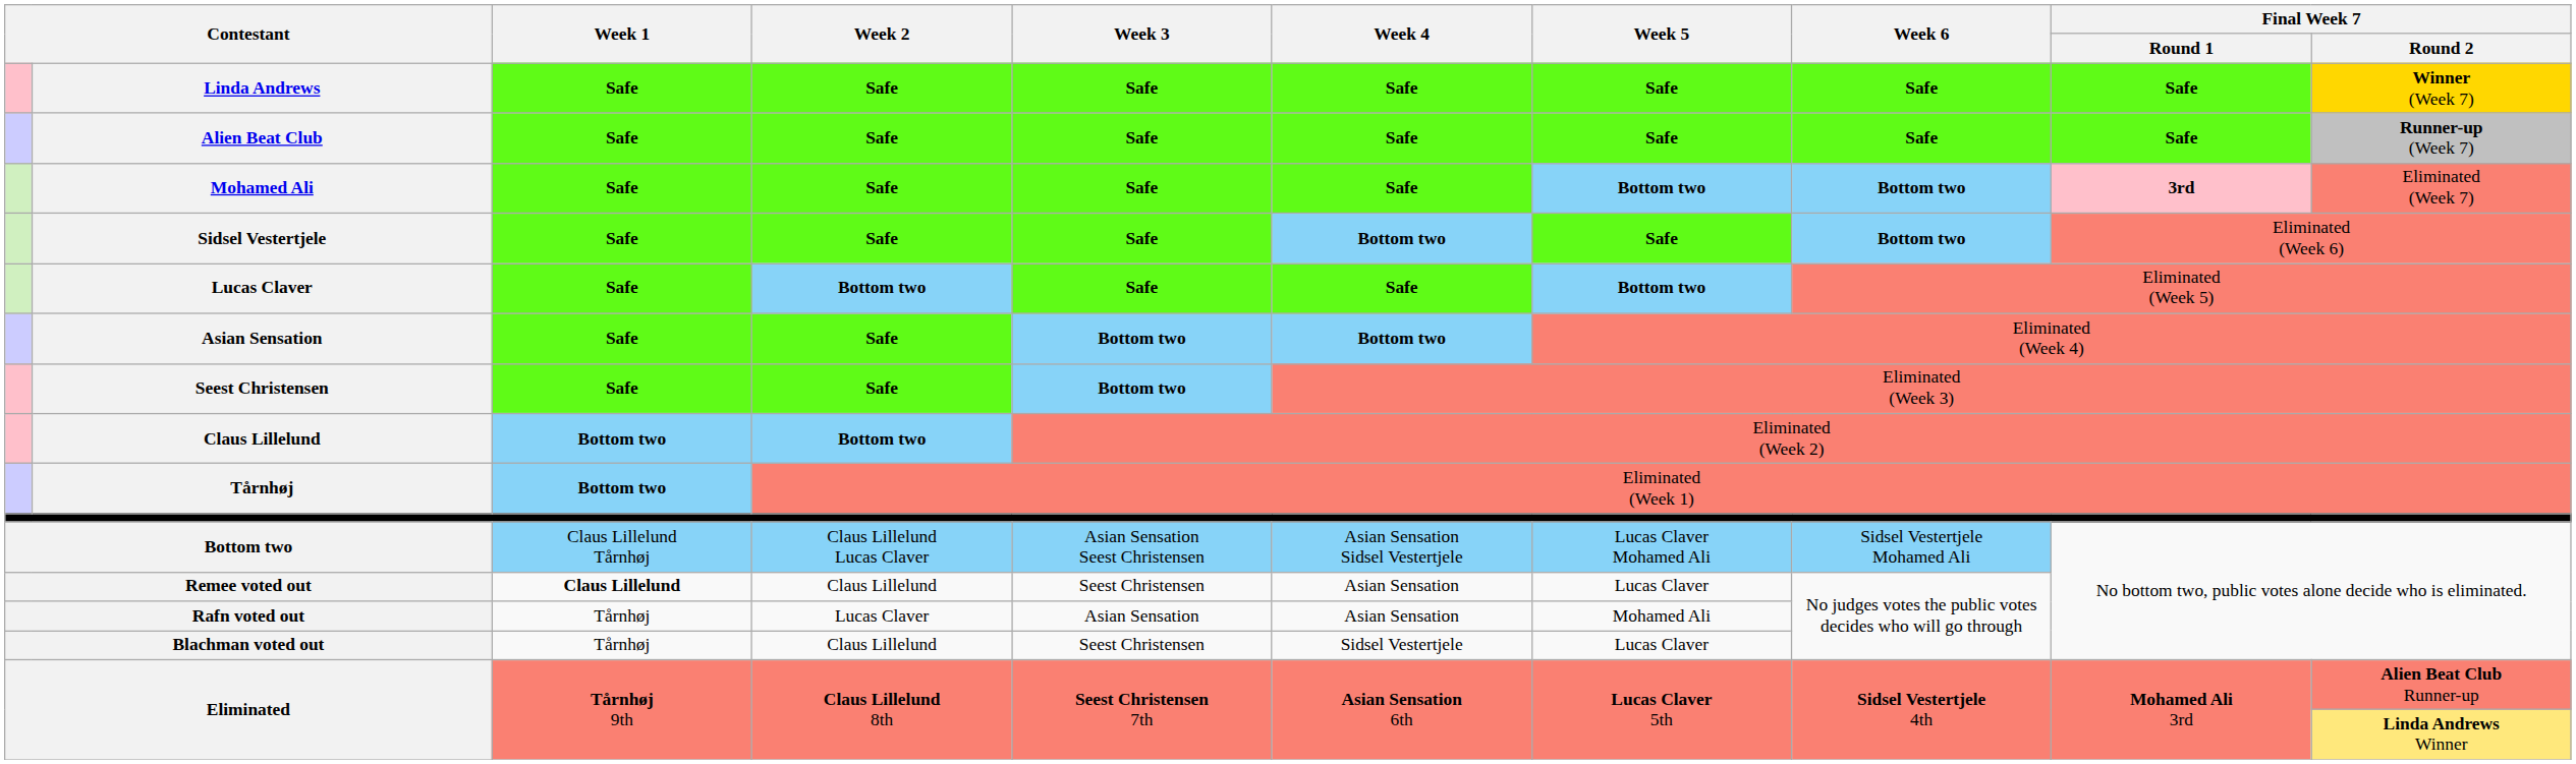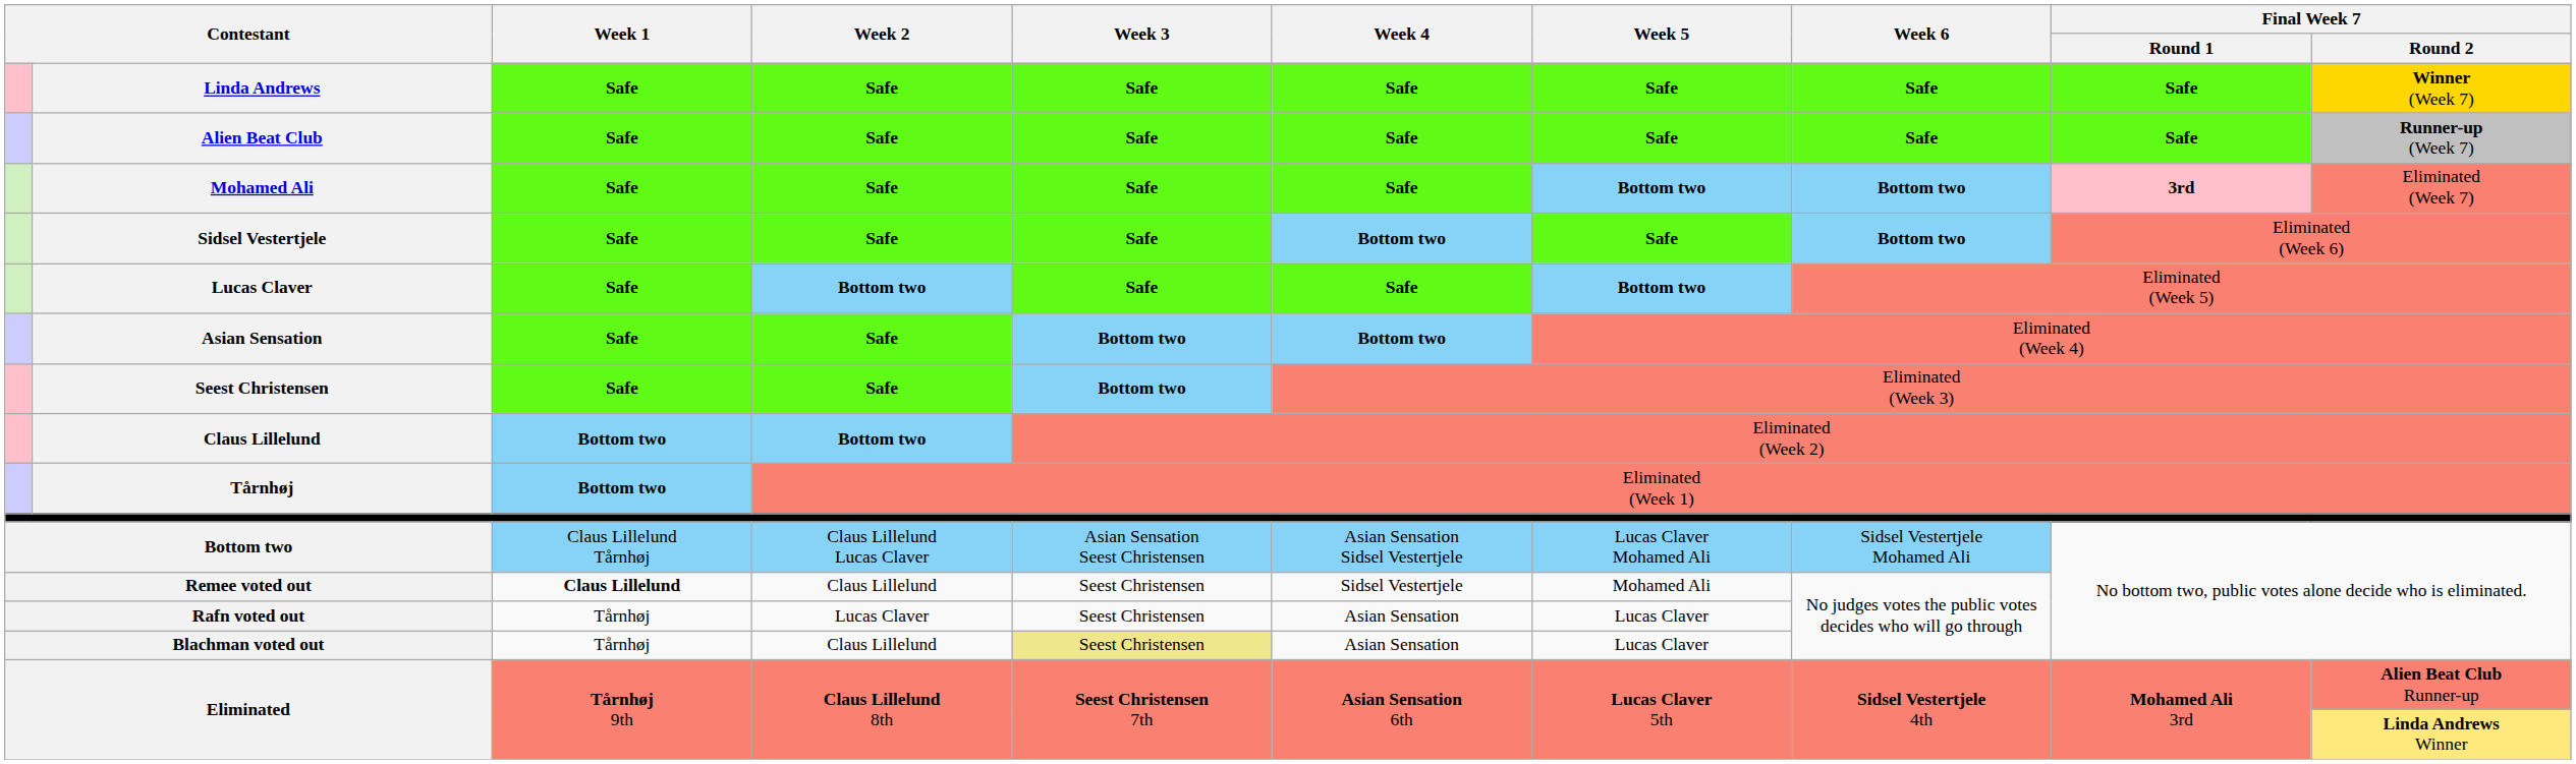 <table class="wikitable" style="text-align:center; font-size:85%">
 <tr>
 <th style="width:15%" rowspan=2 colspan=2>Contestant</th>
 <th style="width:8%" rowspan=2>Week 1</th>
 <th style="width:8%" rowspan=2>Week 2</th>
 <th style="width:8%" rowspan=2>Week 3</th>
 <th style="width:8%" rowspan=2>Week 4</th>
 <th style="width:8%" rowspan=2>Week 5</th>
 <th style="width:8%" rowspan=2>Week 6</th>
 <th colspan=2>Final Week 7</th>
 </tr>
 <tr>
 <th style="width:8%">Round 1</th>
 <th style="width:8%">Round 2</th>
 </tr>
 <tr>
 <th style="background:pink"></th>
 <th><a href='#'>Linda Andrews</a></th>
 <td style="background:#5FFB17"><strong>Safe</strong></td>
 <td style="background:#5FFB17"><strong>Safe</strong></td>
 <td style="background:#5FFB17"><strong>Safe</strong></td>
 <td style="background:#5FFB17"><strong>Safe</strong></td>
 <td style="background:#5FFB17"><strong>Safe</strong></td>
 <td style="background:#5FFB17"><strong>Safe</strong></td>
 <td style="background:#5FFB17"><strong>Safe</strong></td>
 <td style="background:gold"><strong>Winner</strong><br>(Week 7)</td>
 </tr>
 <tr>
 <th style="background:#ccf"></th>
 <th><a href='#'>Alien Beat Club</a></th>
 <td style="background:#5FFB17"><strong>Safe</strong></td>
 <td style="background:#5FFB17"><strong>Safe</strong></td>
 <td style="background:#5FFB17"><strong>Safe</strong></td>
 <td style="background:#5FFB17"><strong>Safe</strong></td>
 <td style="background:#5FFB17"><strong>Safe</strong></td>
 <td style="background:#5FFB17"><strong>Safe</strong></td>
 <td style="background:#5FFB17"><strong>Safe</strong></td>
 <td style="background:silver"><strong>Runner-up</strong><br>(Week 7)</td>
 </tr>
 <tr>
 <th style="background:#D0F0C0"></th>
 <th><a href='#'>Mohamed Ali</a></th>
 <td style="background:#5FFB17"><strong>Safe</strong></td>
 <td style="background:#5FFB17"><strong>Safe</strong></td>
 <td style="background:#5FFB17"><strong>Safe</strong></td>
 <td style="background:#5FFB17"><strong>Safe</strong></td>
 <td style="background:#87D3F8"><strong>Bottom two</strong></td>
 <td style="background:#87D3F8"><strong>Bottom two</strong></td>
 <td style="background:pink"><strong>3rd</strong></td>
 <td bgcolor="FA8072" colspan>Eliminated<br>(Week 7)</td>
 </tr>
 <tr>
 <th style="background:#D0F0C0"></th>
 <th>Sidsel Vestertjele</th>
 <td style="background:#5FFB17"><strong>Safe</strong></td>
 <td style="background:#5FFB17"><strong>Safe</strong></td>
 <td style="background:#5FFB17"><strong>Safe</strong></td>
 <td style="background:#87D3F8"><strong>Bottom two</strong></td>
 <td style="background:#5FFB17"><strong>Safe</strong></td>
 <td style="background:#87D3F8"><strong>Bottom two</strong></td>
 <td bgcolor="FA8072" colspan=2>Eliminated<br>(Week 6)</td>
 </tr>
 <tr>
 <th style="background:#D0F0C0"></th>
 <th>Lucas Claver</th>
 <td style="background:#5FFB17"><strong>Safe</strong></td>
 <td style="background:#87D3F8"><strong>Bottom two</strong></td>
 <td style="background:#5FFB17"><strong>Safe</strong></td>
 <td style="background:#5FFB17"><strong>Safe</strong></td>
 <td style="background:#87D3F8"><strong>Bottom two</strong></td>
 <td bgcolor="FA8072" colspan=3>Eliminated<br>(Week 5)</td>
 </tr>
 <tr>
 <th style="background:#ccf"></th>
 <th>Asian Sensation</th>
 <td style="background:#5FFB17"><strong>Safe</strong></td>
 <td style="background:#5FFB17"><strong>Safe</strong></td>
 <td style="background:#87D3F8"><strong>Bottom two</strong></td>
 <td style="background:#87D3F8"><strong>Bottom two</strong></td>
 <td bgcolor="FA8072" colspan=4>Eliminated<br>(Week 4)</td>
 </tr>
 <tr>
 <th style="background:pink"></th>
 <th>Seest Christensen</th>
 <td style="background:#5FFB17"><strong>Safe</strong></td>
 <td style="background:#5FFB17"><strong>Safe</strong></td>
 <td style="background:#87D3F8"><strong>Bottom two</strong></td>
 <td bgcolor="FA8072" colspan=5>Eliminated<br>(Week 3)</td>
 </tr>
 <tr>
 <th style="background:pink"></th>
 <th>Claus Lillelund</th>
 <td style="background:#87D3F8"><strong>Bottom two</strong></td>
 <td style="background:#87D3F8"><strong>Bottom two</strong></td>
 <td bgcolor="FA8072" colspan=6>Eliminated<br>(Week 2)</td>
 </tr>
 <tr>
 <th style="background:#ccf"></th>
 <th>Tårnhøj</th>
 <td style="background:#87D3F8"><strong>Bottom two</strong></td>
 <td bgcolor="FA8072" colspan=7>Eliminated<br>(Week 1)</td>
 </tr>
 <tr>
 <td style="background:#000000" colspan=10></td>
 </tr>
 <tr>
 <th colspan=2>Bottom two</th>
 <td style="background:#87D3F8">Claus Lillelund<br>Tårnhøj</td>
 <td style="background:#87D3F8">Claus Lillelund<br>Lucas Claver</td>
 <td style="background:#87D3F8">Asian Sensation<br>Seest Christensen</td>
 <td style="background:#87D3F8">Asian Sensation<br>Sidsel Vestertjele</td>
 <td style="background:#87D3F8">Lucas Claver<br>Mohamed Ali</td>
 <td style="background:#87D3F8">Sidsel Vestertjele<br>Mohamed Ali</td>
 <td colspan="3" rowspan=4>No bottom two, public votes alone decide who is eliminated.</td>
 </tr>
 <tr>
 <th colspan="2"><strong>Remee voted out</strong></th>
 <td><strong>Claus Lillelund</strong></td>
 <td>Claus Lillelund</td>
 <td>Seest Christensen</td>
-<td>Asian Sensation</td>
-<td>Lucas Claver</td>
+<td>Sidsel Vestertjele</td>
+<td>Mohamed Ali</td>
 <td rowspan=3>No judges votes the public votes decides who will go through</td>
 </tr>
 <tr>
 <th colspan="2"><strong>Rafn voted out</strong></th>
 <td>Tårnhøj</td>
 <td>Lucas Claver</td>
+<td>Seest Christensen</td>
 <td>Asian Sensation</td>
-<td>Asian Sensation</td>
-<td>Mohamed Ali</td>
+<td>Lucas Claver</td>
 </tr>
 <tr>
 <th colspan="2"><strong>Blachman voted out</strong></th>
 <td>Tårnhøj</td>
 <td>Claus Lillelund</td>
-<td>Seest Christensen</td>
-<td>Sidsel Vestertjele</td>
+<td style="background: khaki;">Seest Christensen</td>
+<td>Asian Sensation</td>
 <td>Lucas Claver</td>
 </tr>
 <tr>
 <th rowspan=3 colspan=2>Eliminated</th>
 <td style="background:#FA8072" rowspan=2><strong>Tårnhøj</strong><br>9th</td>
 <td style="background:#FA8072" rowspan=2><strong>Claus Lillelund</strong><br>8th</td>
 <td style="background:#FA8072" rowspan=2><strong>Seest Christensen</strong><br>7th</td>
 <td style="background:#FA8072" rowspan=2><strong>Asian Sensation</strong><br>6th</td>
 <td style="background:#FA8072" rowspan=2><strong>Lucas Claver</strong><br>5th</td>
 <td style="background:#FA8072" rowspan=2><strong>Sidsel Vestertjele</strong><br>4th</td>
 <td style="background:#FA8072" rowspan=2><strong>Mohamed Ali</strong><br> 3rd</td>
 <td style="background:#FA8072"><strong>Alien Beat Club</strong><br>Runner-up</td>
 </tr>
 <tr>
 <td style="background:#FFE87C"><strong>Linda Andrews</strong><br>Winner</td>
 </tr>
 </table>
